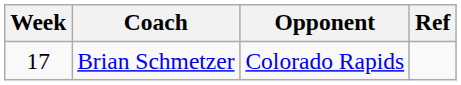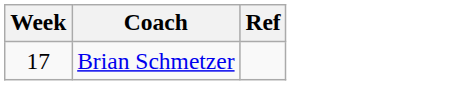 <table class=wikitable>
 <tr>
 <th>Week</th>
 <th>Coach</th>
-<th>Opponent</th>
 <th>Ref</th>
 </tr>
 <tr>
 <td align=center>17</td>
 <td> <a href='#'>Brian Schmetzer</a></td>
-<td><a href='#'>Colorado Rapids</a></td>
 <td></td>
 </tr>
 </table>
